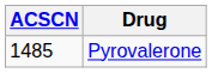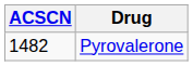 <table class="wikitable sortable">
 <tr>
 <th><a href='#'>ACSCN</a></th>
 <th>Drug</th>
 </tr>
 <tr>
-<td>1485</td>
+<td>1482</td>
 <td><a href='#'>Pyrovalerone</a></td>
 </tr>
 </table>
